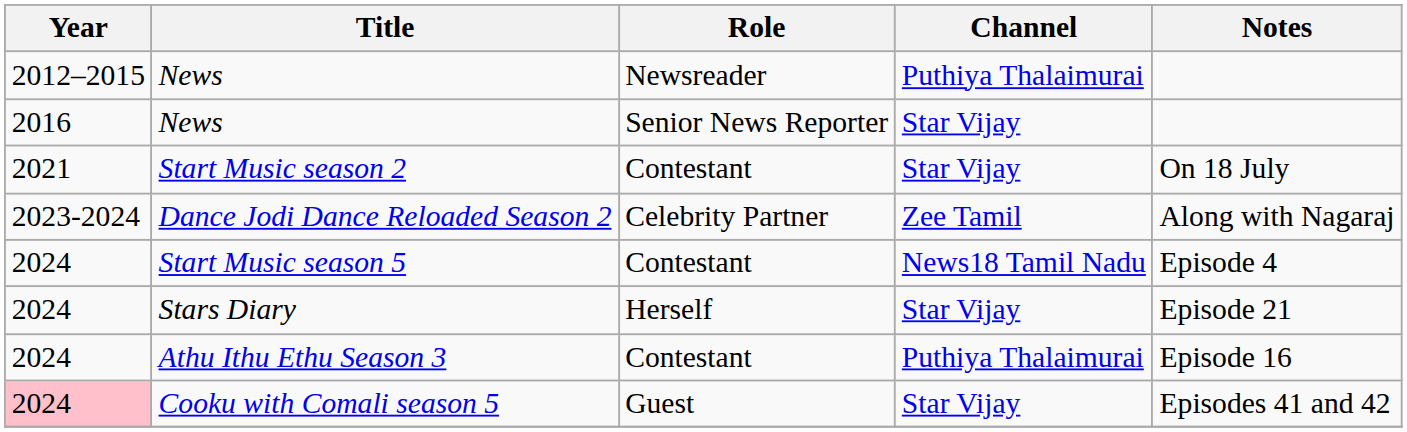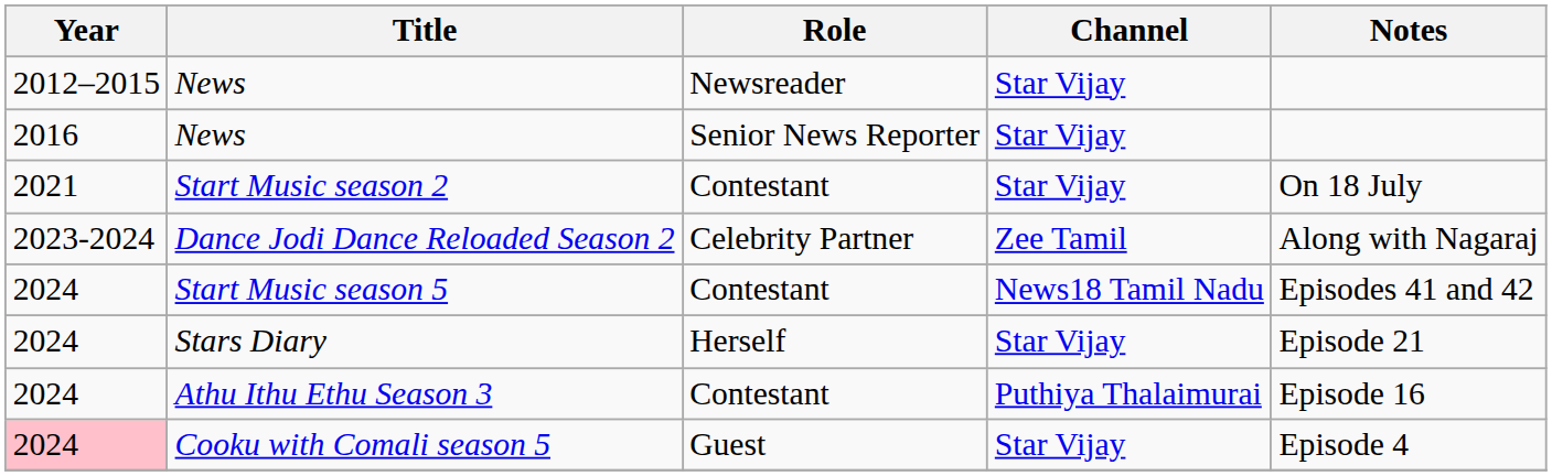 <table class="wikitable sortable">
 <tr>
 <th>Year</th>
 <th>Title</th>
 <th>Role</th>
 <th>Channel</th>
 <th>Notes</th>
 </tr>
 <tr>
 <td>2012–2015</td>
 <td><em>News</em></td>
 <td>Newsreader</td>
-<td><a href='#'>Puthiya Thalaimurai</a></td>
+<td><a href='#'>Star Vijay</a></td>
 <td></td>
 </tr>
 <tr>
 <td>2016</td>
 <td><em>News</em></td>
 <td>Senior News Reporter</td>
 <td><a href='#'>Star Vijay</a></td>
 <td></td>
 </tr>
 <tr>
 <td>2021</td>
 <td><em><a href='#'>Start Music season 2</a></em></td>
 <td>Contestant</td>
 <td><a href='#'>Star Vijay</a></td>
 <td>On 18 July</td>
 </tr>
 <tr>
 <td>2023-2024</td>
 <td><em><a href='#'>Dance Jodi Dance Reloaded Season 2</a></em></td>
 <td>Celebrity Partner</td>
 <td><a href='#'>Zee Tamil</a></td>
 <td>Along with Nagaraj</td>
 </tr>
 <tr>
 <td>2024</td>
 <td><em><a href='#'>Start Music season 5</a></em></td>
 <td>Contestant</td>
 <td><a href='#'>News18 Tamil Nadu</a></td>
-<td>Episode 4</td>
+<td>Episodes 41 and 42</td>
 </tr>
 <tr>
 <td>2024</td>
 <td><em>Stars Diary</em></td>
 <td>Herself</td>
 <td><a href='#'>Star Vijay</a></td>
 <td>Episode 21</td>
 </tr>
 <tr>
 <td>2024</td>
 <td><em><a href='#'>Athu Ithu Ethu Season 3</a></em></td>
 <td>Contestant</td>
 <td><a href='#'>Puthiya Thalaimurai</a></td>
 <td>Episode 16</td>
 </tr>
 <tr>
 <td style="background: pink;">2024</td>
 <td><em><a href='#'>Cooku with Comali season 5</a></em></td>
 <td>Guest</td>
 <td><a href='#'>Star Vijay</a></td>
-<td>Episodes 41 and 42</td>
+<td>Episode 4</td>
 </tr>
 <tr>
 </tr>
 </table>
